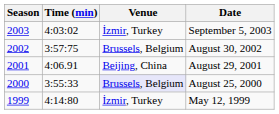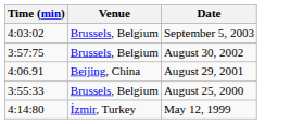 <table class=wikitable>
 <tr>
-<th>Season</th>
 <th>Time (<a href='#'>min</a>)</th>
 <th>Venue</th>
 <th>Date</th>
 </tr>
 <tr>
-<td><a href='#'>2003</a></td>
 <td>4:03:02</td>
-<td><a href='#'>İzmir</a>, Turkey</td>
+<td><a href='#'>Brussels</a>, Belgium</td>
 <td>September 5, 2003</td>
 </tr>
 <tr>
-<td><a href='#'>2002</a></td>
 <td>3:57:75</td>
 <td><a href='#'>Brussels</a>, Belgium</td>
 <td>August 30, 2002</td>
 </tr>
 <tr>
-<td><a href='#'>2001</a></td>
 <td>4:06.91</td>
 <td><a href='#'>Beijing</a>, China</td>
 <td>August 29, 2001</td>
 </tr>
 <tr>
-<td><a href='#'>2000</a></td>
 <td>3:55:33</td>
-<td style="background: lavender;"><a href='#'>Brussels</a>, Belgium</td>
+<td><a href='#'>Brussels</a>, Belgium</td>
 <td>August 25, 2000</td>
 </tr>
 <tr>
-<td><a href='#'>1999</a></td>
 <td>4:14:80</td>
 <td><a href='#'>İzmir</a>, Turkey</td>
 <td>May 12, 1999</td>
 </tr>
 </table>
